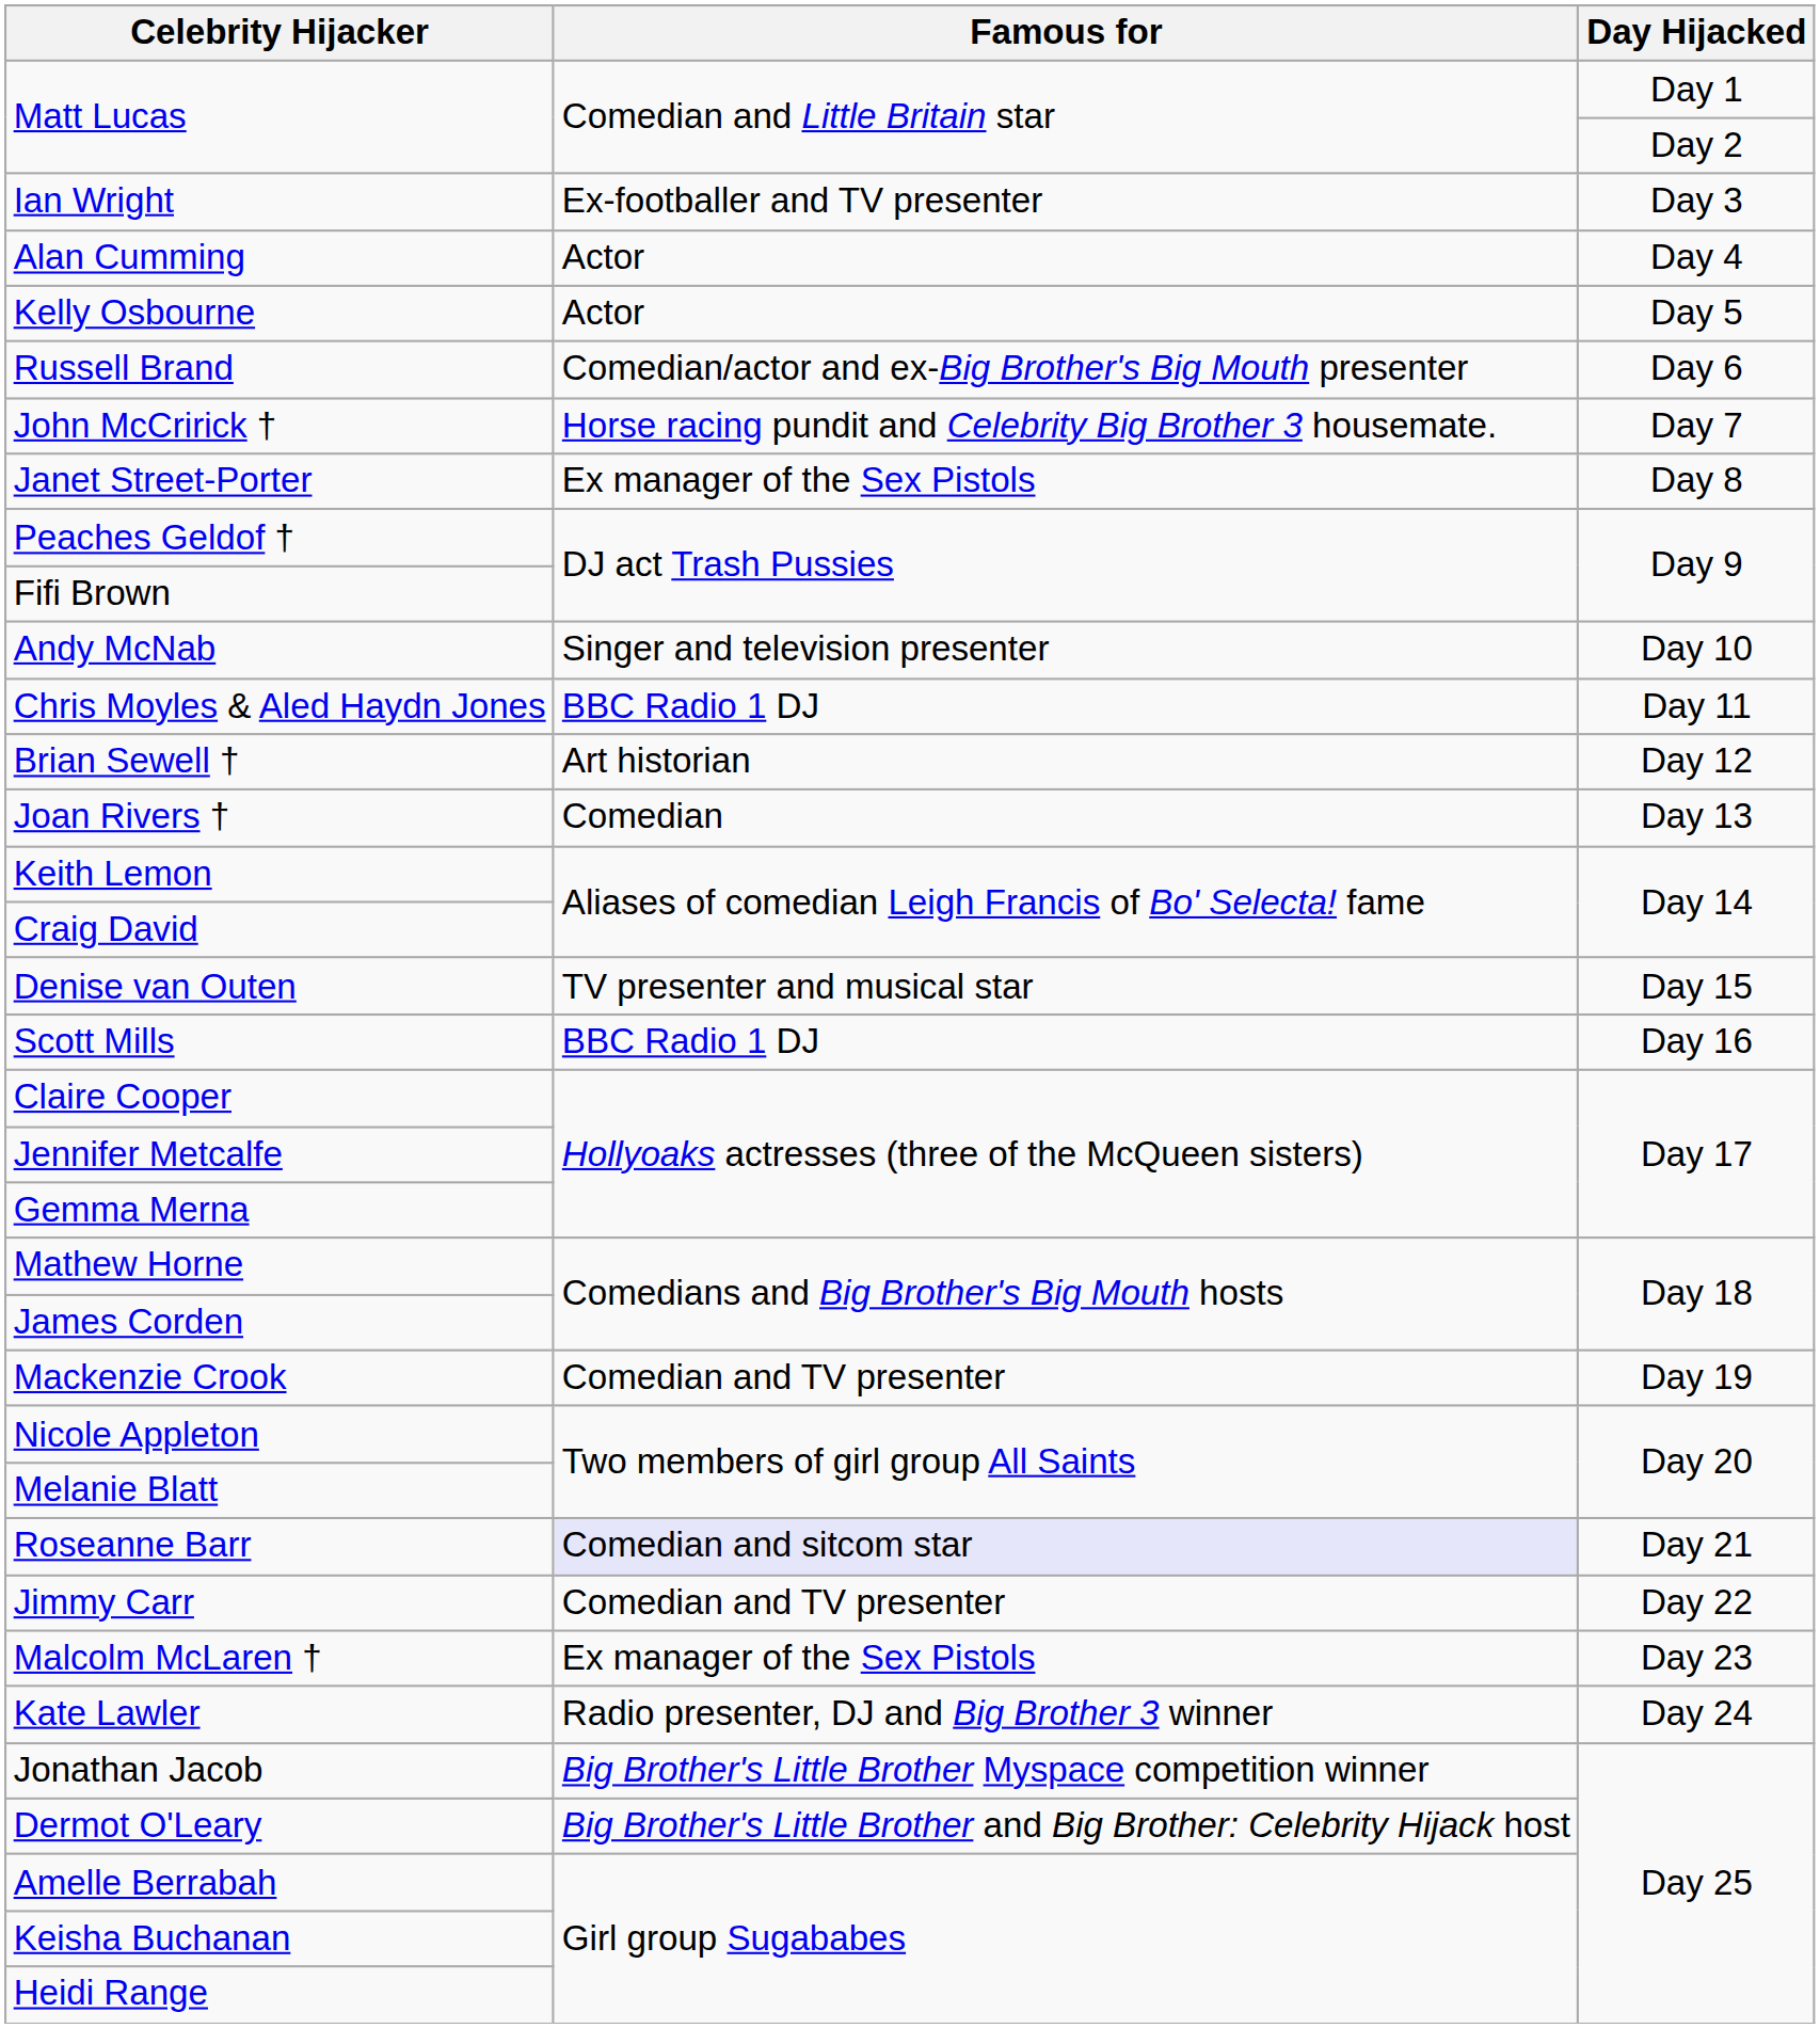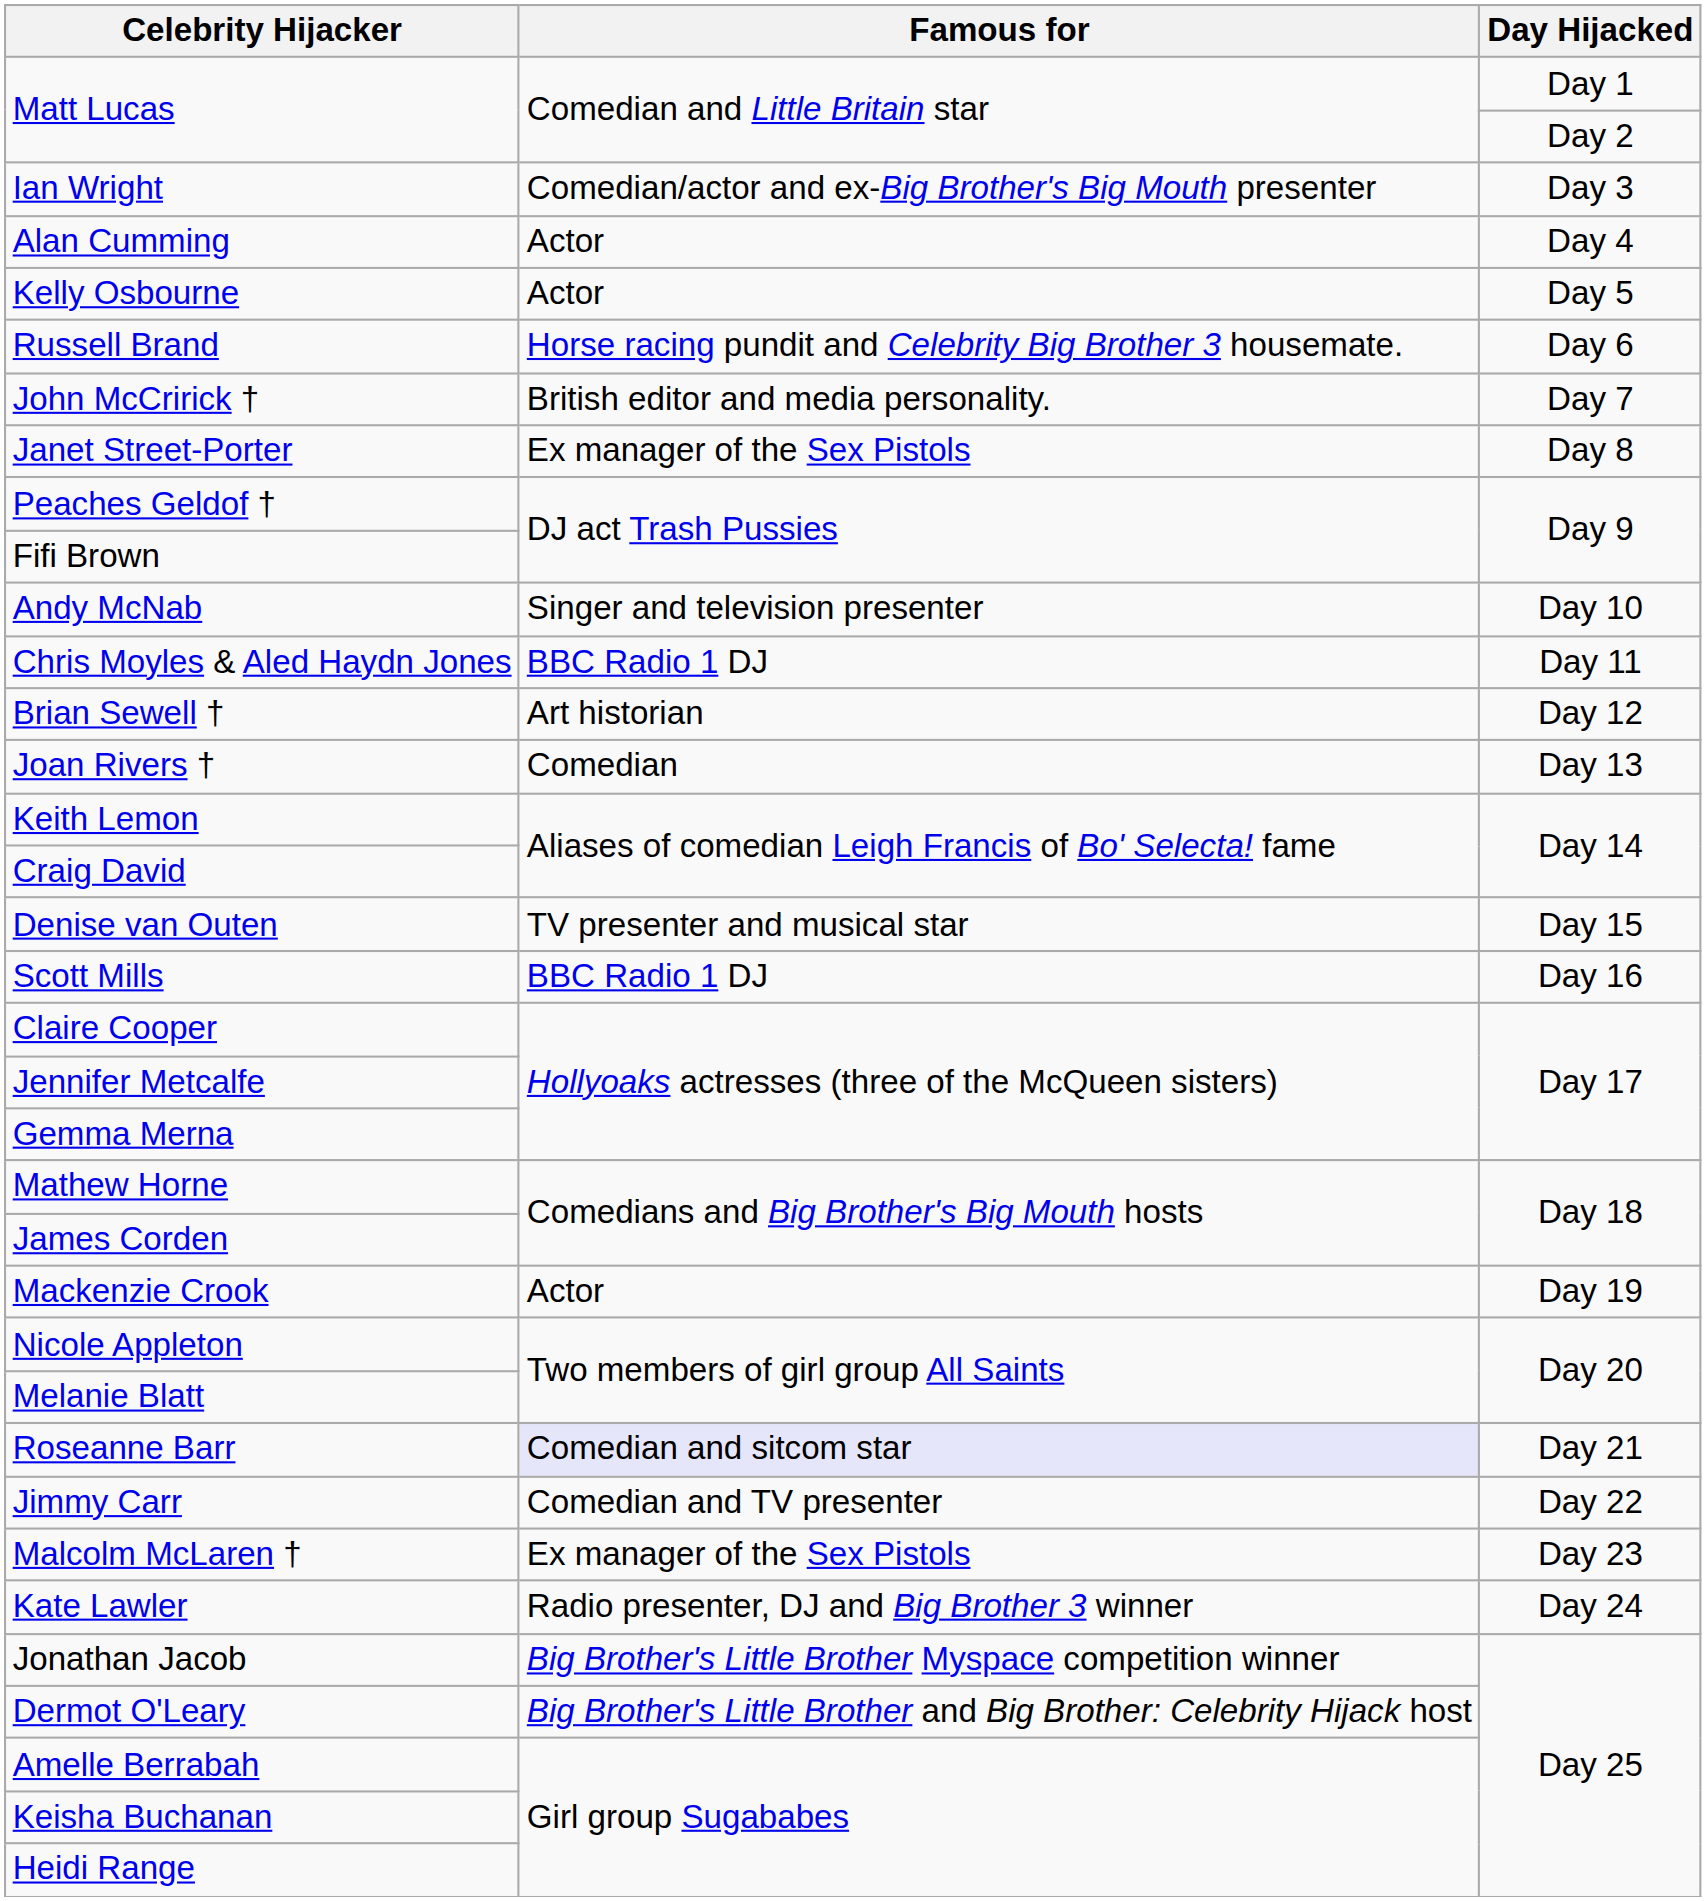 <table class=wikitable>
 <tr>
 <th>Celebrity Hijacker</th>
 <th>Famous for</th>
 <th>Day Hijacked</th>
 </tr>
 <tr>
 <td rowspan=2><a href='#'>Matt Lucas</a></td>
 <td rowspan=2>Comedian and <em><a href='#'>Little Britain</a></em> star</td>
 <td style="text-align:center;">Day 1</td>
 </tr>
 <tr>
 <td style="text-align:center;">Day 2</td>
 </tr>
 <tr>
 <td><a href='#'>Ian Wright</a></td>
-<td>Ex-footballer and TV presenter</td>
+<td>Comedian/actor and ex-<em><a href='#'>Big Brother's Big Mouth</a></em> presenter</td>
 <td style="text-align:center;">Day 3</td>
 </tr>
 <tr>
 <td><a href='#'>Alan Cumming</a></td>
 <td>Actor</td>
 <td style="text-align:center;">Day 4</td>
 </tr>
 <tr>
 <td><a href='#'>Kelly Osbourne</a></td>
 <td>Actor</td>
 <td style="text-align:center;">Day 5</td>
 </tr>
 <tr>
 <td><a href='#'>Russell Brand</a></td>
-<td>Comedian/actor and ex-<em><a href='#'>Big Brother's Big Mouth</a></em> presenter</td>
+<td><a href='#'>Horse racing</a> pundit and <em><a href='#'>Celebrity Big Brother 3</a></em> housemate.</td>
 <td style="text-align:center;">Day 6</td>
 </tr>
 <tr>
 <td><a href='#'>John McCririck</a> †</td>
-<td><a href='#'>Horse racing</a> pundit and <em><a href='#'>Celebrity Big Brother 3</a></em> housemate.</td>
+<td>British editor and media personality.</td>
 <td style="text-align:center;">Day 7</td>
 </tr>
 <tr>
 <td><a href='#'>Janet Street-Porter</a></td>
 <td>Ex manager of the <a href='#'>Sex Pistols</a></td>
 <td style="text-align:center;">Day 8</td>
 </tr>
 <tr>
 <td><a href='#'>Peaches Geldof</a> †</td>
 <td rowspan=2>DJ act <a href='#'>Trash Pussies</a></td>
 <td rowspan="2" style="text-align:center;">Day 9</td>
 </tr>
 <tr>
 <td>Fifi Brown</td>
 </tr>
 <tr>
 <td><a href='#'>Andy McNab</a></td>
 <td>Singer and television presenter</td>
 <td style="text-align:center;">Day 10</td>
 </tr>
 <tr>
 <td><a href='#'>Chris Moyles</a> & <a href='#'>Aled Haydn Jones</a></td>
 <td><a href='#'>BBC Radio 1</a> DJ</td>
 <td style="text-align:center;">Day 11</td>
 </tr>
 <tr>
 <td><a href='#'>Brian Sewell</a> †</td>
 <td>Art historian</td>
 <td style="text-align:center;">Day 12</td>
 </tr>
 <tr>
 <td><a href='#'>Joan Rivers</a> †</td>
 <td>Comedian</td>
 <td style="text-align:center;">Day 13</td>
 </tr>
 <tr>
 <td><a href='#'>Keith Lemon</a></td>
 <td rowspan=2>Aliases of comedian <a href='#'>Leigh Francis</a> of <em><a href='#'>Bo' Selecta!</a></em> fame</td>
 <td rowspan="2" style="text-align:center;">Day 14</td>
 </tr>
 <tr>
 <td><a href='#'>Craig David</a></td>
 </tr>
 <tr>
 <td><a href='#'>Denise van Outen</a></td>
 <td>TV presenter and musical star</td>
 <td style="text-align:center;">Day 15</td>
 </tr>
 <tr>
 <td><a href='#'>Scott Mills</a></td>
 <td><a href='#'>BBC Radio 1</a> DJ</td>
 <td style="text-align:center;">Day 16</td>
 </tr>
 <tr>
 <td><a href='#'>Claire Cooper</a></td>
 <td rowspan=3><em><a href='#'>Hollyoaks</a></em> actresses (three of the McQueen sisters)</td>
 <td rowspan="3" style="text-align:center;">Day 17</td>
 </tr>
 <tr>
 <td><a href='#'>Jennifer Metcalfe</a></td>
 </tr>
 <tr>
 <td><a href='#'>Gemma Merna</a></td>
 </tr>
 <tr>
 <td><a href='#'>Mathew Horne</a></td>
 <td rowspan=2>Comedians and <em><a href='#'>Big Brother's Big Mouth</a></em> hosts</td>
 <td rowspan="2" style="text-align:center;">Day 18</td>
 </tr>
 <tr>
 <td><a href='#'>James Corden</a></td>
 </tr>
 <tr>
 <td><a href='#'>Mackenzie Crook</a></td>
-<td>Comedian and TV presenter</td>
+<td>Actor</td>
 <td style="text-align:center;">Day 19</td>
 </tr>
 <tr>
 <td><a href='#'>Nicole Appleton</a></td>
 <td rowspan=2>Two members of girl group <a href='#'>All Saints</a></td>
 <td rowspan="2" style="text-align:center;">Day 20</td>
 </tr>
 <tr>
 <td><a href='#'>Melanie Blatt</a></td>
 </tr>
 <tr>
 <td><a href='#'>Roseanne Barr</a></td>
 <td style="background: lavender;">Comedian and sitcom star</td>
 <td style="text-align:center;">Day 21</td>
 </tr>
 <tr>
 <td><a href='#'>Jimmy Carr</a></td>
 <td>Comedian and TV presenter</td>
 <td style="text-align:center;">Day 22</td>
 </tr>
 <tr>
 <td><a href='#'>Malcolm McLaren</a> †</td>
 <td>Ex manager of the <a href='#'>Sex Pistols</a></td>
 <td style="text-align:center;">Day 23</td>
 </tr>
 <tr>
 <td><a href='#'>Kate Lawler</a></td>
 <td>Radio presenter, DJ and <em><a href='#'>Big Brother 3</a></em> winner</td>
 <td style="text-align:center;">Day 24</td>
 </tr>
 <tr>
 <td>Jonathan Jacob</td>
 <td><em><a href='#'>Big Brother's Little Brother</a></em> <a href='#'>Myspace</a> competition winner</td>
 <td rowspan="5" style="text-align:center;">Day 25</td>
 </tr>
 <tr>
 <td><a href='#'>Dermot O'Leary</a></td>
 <td><em><a href='#'>Big Brother's Little Brother</a></em> and <em>Big Brother: Celebrity Hijack</em> host</td>
 </tr>
 <tr>
 <td><a href='#'>Amelle Berrabah</a></td>
 <td rowspan=3>Girl group <a href='#'>Sugababes</a></td>
 </tr>
 <tr>
 <td><a href='#'>Keisha Buchanan</a></td>
 </tr>
 <tr>
 <td><a href='#'>Heidi Range</a></td>
 </tr>
 </table>
